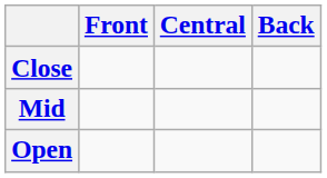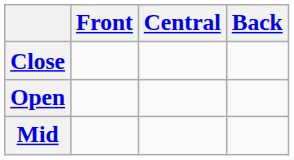 <table class="wikitable">
 <tr>
 <th></th>
 <th><a href='#'>Front</a></th>
 <th><a href='#'>Central</a></th>
 <th><a href='#'>Back</a></th>
 </tr>
 <tr style="text-align:center;">
 <th><a href='#'>Close</a></th>
 <td></td>
 <td></td>
 <td></td>
 </tr>
 <tr style="text-align:center;">
+<th><a href='#'>Open</a></th>
+<td></td>
+<td></td>
+<td></td>
+</tr>
+<tr style="text-align:center;">
 <th><a href='#'>Mid</a></th>
 <td></td>
 <td></td>
 <td></td>
 </tr>
-<tr style="text-align:center;">
-<th><a href='#'>Open</a></th>
-<td></td>
-<td></td>
-<td></td>
-</tr>
 </table>
